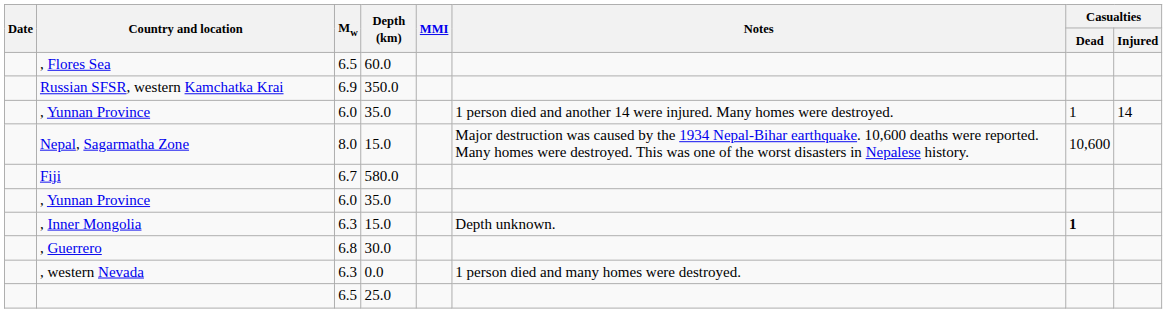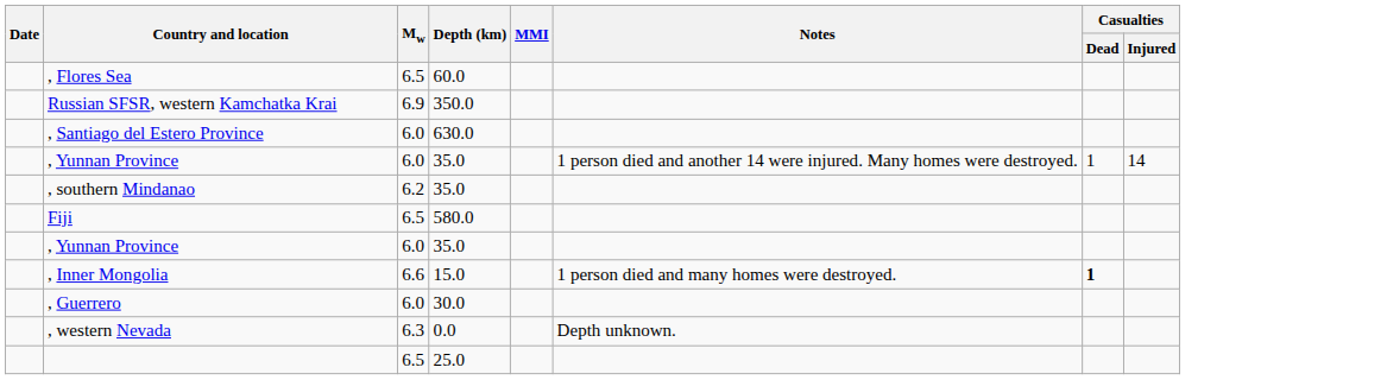 <table class="wikitable sortable sort-under" style="border:1px black; margin-left:1em;">
 <tr>
 <th rowspan="2"><small>Date</small></th>
 <th rowspan="2" style="width: 310px"><small>Country and location</small></th>
 <th rowspan="2"><small>M<sub>w</sub></small></th>
 <th rowspan="2"><small>Depth (km)</small></th>
 <th rowspan="2"><small><a href='#'>MMI</a></small></th>
 <th rowspan="2" class="unsortable"><small>Notes</small></th>
 <th colspan="2"><small>Casualties</small></th>
 </tr>
 <tr>
 <th><small>Dead</small></th>
 <th><small>Injured</small></th>
 </tr>
 <tr>
 <td></td>
 <td>, <a href='#'>Flores Sea</a></td>
 <td>6.5</td>
 <td>60.0</td>
 <td></td>
 <td></td>
 <td></td>
 <td></td>
 </tr>
 <tr>
 <td></td>
 <td> <a href='#'>Russian SFSR</a>, western <a href='#'>Kamchatka Krai</a></td>
 <td>6.9</td>
 <td>350.0</td>
 <td></td>
 <td></td>
 <td></td>
 <td></td>
 </tr>
 <tr>
 <td></td>
+<td>, <a href='#'>Santiago del Estero Province</a></td>
+<td>6.0</td>
+<td>630.0</td>
+<td></td>
+<td></td>
+<td></td>
+<td></td>
+</tr>
+<tr>
+<td></td>
 <td>, <a href='#'>Yunnan Province</a></td>
 <td>6.0</td>
 <td>35.0</td>
 <td></td>
 <td>1 person died and another 14 were injured. Many homes were destroyed.</td>
 <td>1</td>
 <td>14</td>
 </tr>
 <tr>
 <td></td>
-<td> <a href='#'>Nepal</a>, <a href='#'>Sagarmatha Zone</a></td>
-<td>8.0</td>
-<td>15.0</td>
+<td>, southern <a href='#'>Mindanao</a></td>
+<td>6.2</td>
+<td>35.0</td>
 <td></td>
-<td>Major destruction was caused by the <a href='#'>1934 Nepal-Bihar earthquake</a>. 10,600 deaths were reported. Many homes were destroyed. This was one of the worst disasters in <a href='#'>Nepalese</a> history.</td>
-<td>10,600</td>
+<td></td>
+<td></td>
 <td></td>
 </tr>
 <tr>
 <td></td>
 <td> <a href='#'>Fiji</a></td>
-<td>6.7</td>
+<td>6.5</td>
 <td>580.0</td>
 <td></td>
 <td></td>
 <td></td>
 <td></td>
 </tr>
 <tr>
 <td></td>
 <td>, <a href='#'>Yunnan Province</a></td>
 <td>6.0</td>
 <td>35.0</td>
 <td></td>
 <td></td>
 <td></td>
 <td></td>
 </tr>
 <tr>
 <td></td>
 <td>, <a href='#'>Inner Mongolia</a></td>
-<td>6.3</td>
+<td>6.6</td>
 <td>15.0</td>
 <td></td>
-<td>Depth unknown.</td>
+<td>1 person died and many homes were destroyed.</td>
 <td><strong>1</strong></td>
 <td></td>
 </tr>
 <tr>
 <td></td>
 <td>, <a href='#'>Guerrero</a></td>
-<td>6.8</td>
+<td>6.0</td>
 <td>30.0</td>
 <td></td>
 <td></td>
 <td></td>
 <td></td>
 </tr>
 <tr>
 <td></td>
 <td>, western <a href='#'>Nevada</a></td>
 <td>6.3</td>
 <td>0.0</td>
 <td></td>
-<td>1 person died and many homes were destroyed.</td>
+<td>Depth unknown.</td>
 <td></td>
 <td></td>
 </tr>
 <tr>
 <td></td>
 <td></td>
 <td>6.5</td>
 <td>25.0</td>
 <td></td>
 <td></td>
 <td></td>
 <td></td>
 </tr>
 </table>
